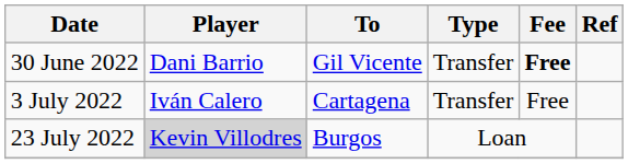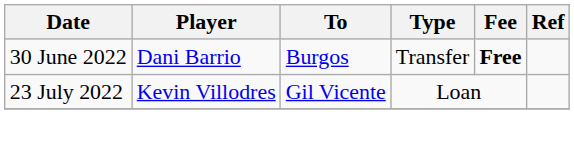 <table class="wikitable">
 <tr>
 <th>Date</th>
 <th>Player</th>
 <th>To</th>
 <th>Type</th>
 <th>Fee</th>
 <th>Ref</th>
 </tr>
 <tr>
 <td>30 June 2022</td>
 <td> <a href='#'>Dani Barrio</a></td>
-<td> <a href='#'>Gil Vicente</a></td>
+<td><a href='#'>Burgos</a></td>
 <td align=center>Transfer</td>
 <td align=center><strong>Free</strong></td>
 <td align=center></td>
 </tr>
 <tr>
-<td>3 July 2022</td>
-<td> <a href='#'>Iván Calero</a></td>
-<td><a href='#'>Cartagena</a></td>
-<td align=center>Transfer</td>
-<td align=center>Free</td>
-<td align=center></td>
-</tr>
-<tr>
 <td>23 July 2022</td>
-<td style="background: lightgrey;"> <a href='#'>Kevin Villodres</a></td>
-<td><a href='#'>Burgos</a></td>
+<td> <a href='#'>Kevin Villodres</a></td>
+<td> <a href='#'>Gil Vicente</a></td>
 <td colspan="2" align=center>Loan</td>
 <td align=center></td>
 </tr>
 <tr>
 </tr>
 </table>
